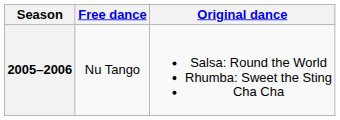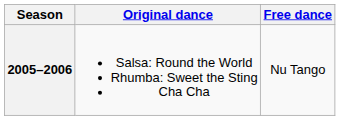 <table class="wikitable" style="text-align:center">
 <tr>
 <th>Season</th>
+<th><a href='#'>Original dance</a></th>
 <th><a href='#'>Free dance</a></th>
-<th><a href='#'>Original dance</a></th>
 </tr>
 <tr>
 <th>2005–2006</th>
+<td><br><ul><li>Salsa: Round the World</li><li>Rhumba: Sweet the Sting</li><li>Cha Cha</li></ul></td>
 <td>Nu Tango</td>
-<td><br><ul><li>Salsa: Round the World</li><li>Rhumba: Sweet the Sting</li><li>Cha Cha</li></ul></td>
 </tr>
 </table>
